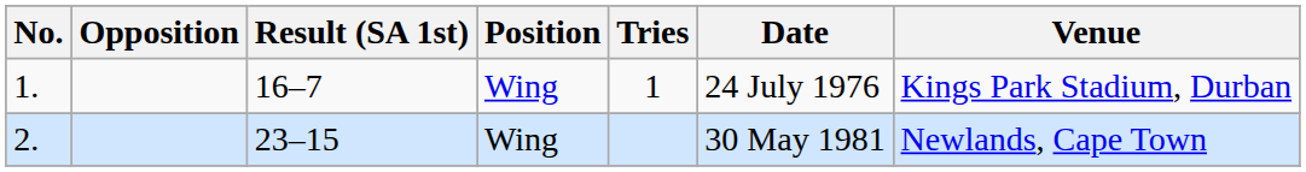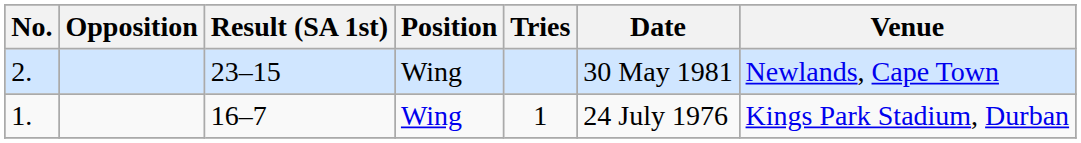 <table class="wikitable">
 <tr>
 <th>No.</th>
 <th>Opposition</th>
 <th>Result (SA 1st)</th>
 <th>Position</th>
 <th>Tries</th>
 <th>Date</th>
 <th>Venue</th>
 </tr>
+<tr style="background: #D0E6FF;">
+<td>2.</td>
+<td></td>
+<td>23–15</td>
+<td>Wing</td>
+<td></td>
+<td>30 May 1981</td>
+<td><a href='#'>Newlands</a>, <a href='#'>Cape Town</a></td>
+</tr>
 <tr>
 <td>1.</td>
 <td></td>
 <td>16–7</td>
 <td><a href='#'>Wing</a></td>
 <td align="center">1</td>
 <td>24 July 1976</td>
 <td><a href='#'>Kings Park Stadium</a>, <a href='#'>Durban</a></td>
 </tr>
-<tr style="background: #D0E6FF;">
-<td>2.</td>
-<td></td>
-<td>23–15</td>
-<td>Wing</td>
-<td></td>
-<td>30 May 1981</td>
-<td><a href='#'>Newlands</a>, <a href='#'>Cape Town</a></td>
-</tr>
 </table>
